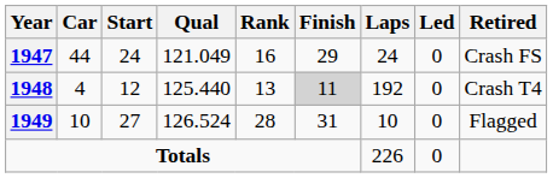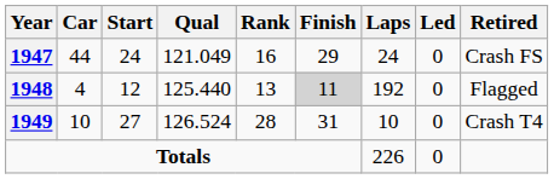 <table class="wikitable" style="text-align:center">
 <tr>
 <th>Year</th>
 <th>Car</th>
 <th>Start</th>
 <th>Qual</th>
 <th>Rank</th>
 <th>Finish</th>
 <th>Laps</th>
 <th>Led</th>
 <th>Retired</th>
 </tr>
 <tr>
 <th><a href='#'>1947</a></th>
 <td>44</td>
 <td>24</td>
 <td>121.049</td>
 <td>16</td>
 <td>29</td>
 <td>24</td>
 <td>0</td>
 <td>Crash FS</td>
 </tr>
 <tr>
 <th><a href='#'>1948</a></th>
 <td>4</td>
 <td>12</td>
 <td>125.440</td>
 <td>13</td>
 <td style="background: lightgrey;">11</td>
 <td>192</td>
 <td>0</td>
-<td>Crash T4</td>
+<td>Flagged</td>
 </tr>
 <tr>
 <th><a href='#'>1949</a></th>
 <td>10</td>
 <td>27</td>
 <td>126.524</td>
 <td>28</td>
 <td>31</td>
 <td>10</td>
 <td>0</td>
-<td>Flagged</td>
+<td>Crash T4</td>
 </tr>
 <tr>
 <td colspan=6><strong>Totals</strong></td>
 <td>226</td>
 <td>0</td>
 <td></td>
 </tr>
 </table>
